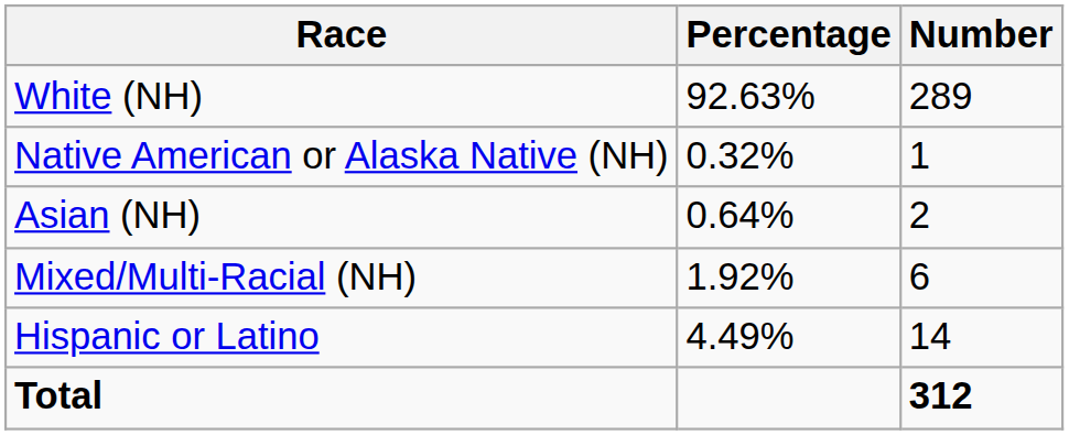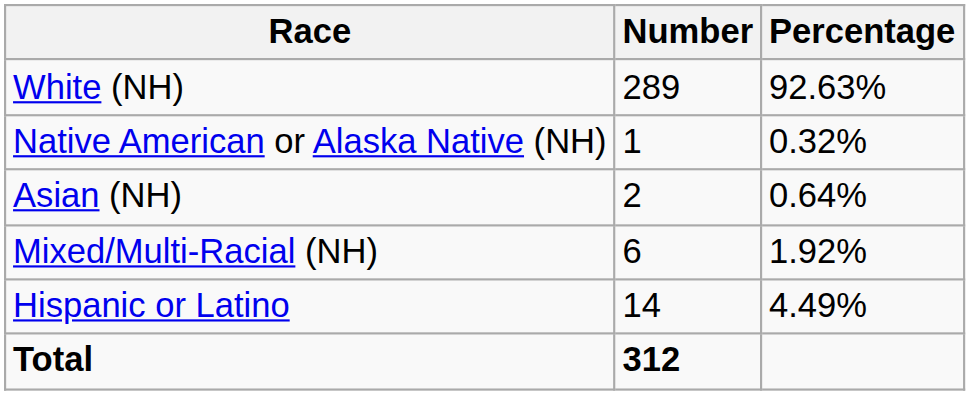 <table class="wikitable">
 <tr>
 <th>Race</th>
+<th>Number</th>
 <th>Percentage</th>
-<th>Number</th>
 </tr>
 <tr>
 <td><a href='#'>White</a> (NH)</td>
+<td>289</td>
 <td>92.63%</td>
-<td>289</td>
 </tr>
 <tr>
 <td><a href='#'>Native American</a> or <a href='#'>Alaska Native</a> (NH)</td>
+<td>1</td>
 <td>0.32%</td>
-<td>1</td>
 </tr>
 <tr>
 <td><a href='#'>Asian</a> (NH)</td>
+<td>2</td>
 <td>0.64%</td>
-<td>2</td>
 </tr>
 <tr>
 <td><a href='#'>Mixed/Multi-Racial</a> (NH)</td>
+<td>6</td>
 <td>1.92%</td>
-<td>6</td>
 </tr>
 <tr>
 <td><a href='#'>Hispanic or Latino</a></td>
+<td>14</td>
 <td>4.49%</td>
-<td>14</td>
 </tr>
 <tr>
 <td><strong>Total</strong></td>
+<td><strong>312</strong></td>
 <td></td>
-<td><strong>312</strong></td>
 </tr>
 </table>
